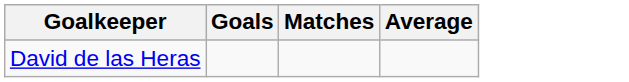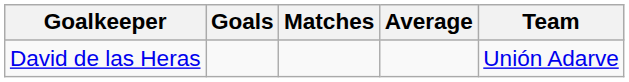 <table class="wikitable sortable" class="wikitable">
 <tr style="background:#ccc; text-align:center;">
 <th>Goalkeeper</th>
 <th>Goals</th>
 <th>Matches</th>
 <th>Average</th>
+<th>Team</th>
 </tr>
 <tr>
 <td> <a href='#'>David de las Heras</a></td>
 <td></td>
 <td></td>
 <td></td>
+<td><a href='#'>Unión Adarve</a></td>
 </tr>
 </table>
